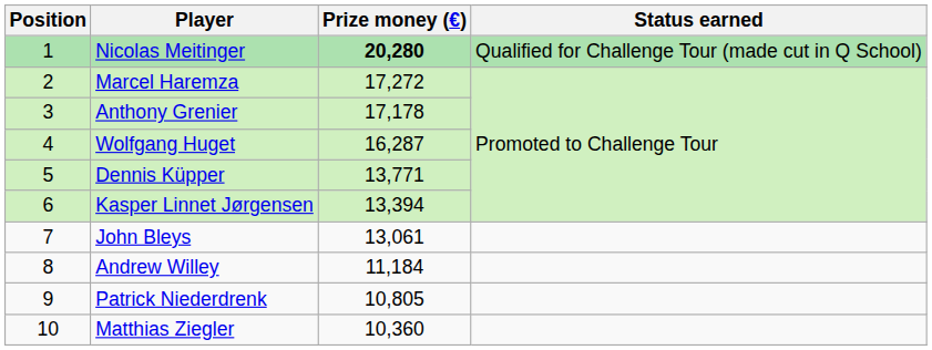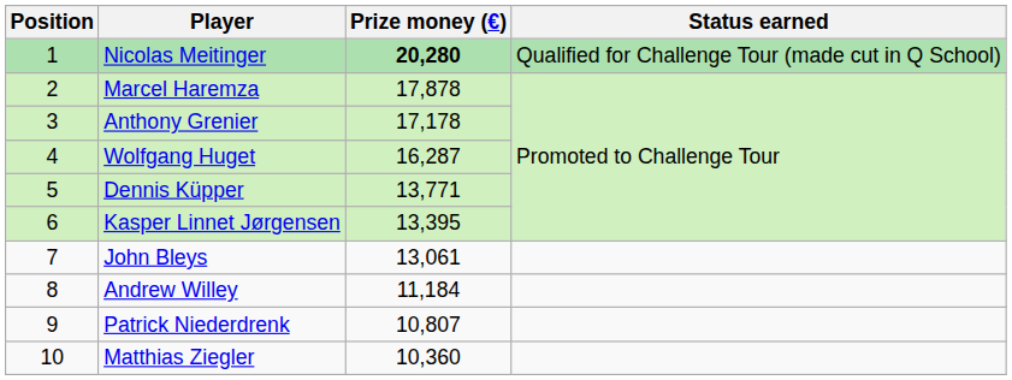 <table class=wikitable>
 <tr>
 <th>Position</th>
 <th>Player</th>
 <th>Prize money (<a href='#'>€</a>)</th>
 <th>Status earned</th>
 </tr>
 <tr style="background:#ACE1AF;">
 <td align=center>1</td>
 <td> <a href='#'>Nicolas Meitinger</a></td>
 <td align=center><strong>20,280</strong></td>
 <td>Qualified for Challenge Tour (made cut in Q School)</td>
 </tr>
 <tr style="background:#D0F0C0;">
 <td align=center>2</td>
 <td> <a href='#'>Marcel Haremza</a></td>
-<td align=center>17,272</td>
+<td align=center>17,878</td>
 <td rowspan=5>Promoted to Challenge Tour</td>
 </tr>
 <tr style="background:#D0F0C0;">
 <td align=center>3</td>
 <td> <a href='#'>Anthony Grenier</a></td>
 <td align=center>17,178</td>
 </tr>
 <tr style="background:#D0F0C0;">
 <td align=center>4</td>
 <td> <a href='#'>Wolfgang Huget</a></td>
 <td align=center>16,287</td>
 </tr>
 <tr style="background:#D0F0C0;">
 <td align=center>5</td>
 <td> <a href='#'>Dennis Küpper</a></td>
 <td align=center>13,771</td>
 </tr>
 <tr style="background:#D0F0C0;">
 <td align=center>6</td>
 <td> <a href='#'>Kasper Linnet Jørgensen</a></td>
-<td align=center>13,394</td>
+<td align=center>13,395</td>
 </tr>
 <tr>
 <td align=center>7</td>
 <td> <a href='#'>John Bleys</a></td>
 <td align=center>13,061</td>
 <td></td>
 </tr>
 <tr>
 <td align=center>8</td>
 <td> <a href='#'>Andrew Willey</a></td>
 <td align=center>11,184</td>
 <td></td>
 </tr>
 <tr>
 <td align=center>9</td>
 <td> <a href='#'>Patrick Niederdrenk</a></td>
-<td align=center>10,805</td>
+<td align=center>10,807</td>
 <td></td>
 </tr>
 <tr>
 <td align=center>10</td>
 <td> <a href='#'>Matthias Ziegler</a></td>
 <td align=center>10,360</td>
 <td></td>
 </tr>
 </table>
